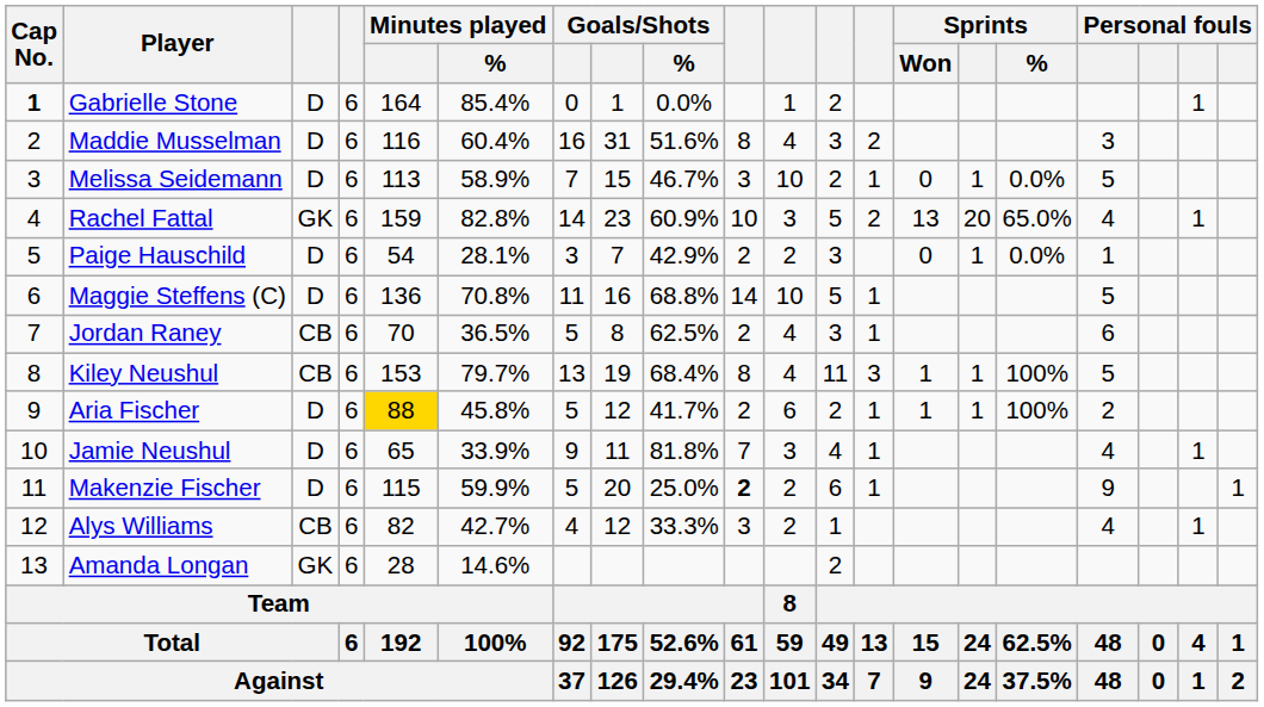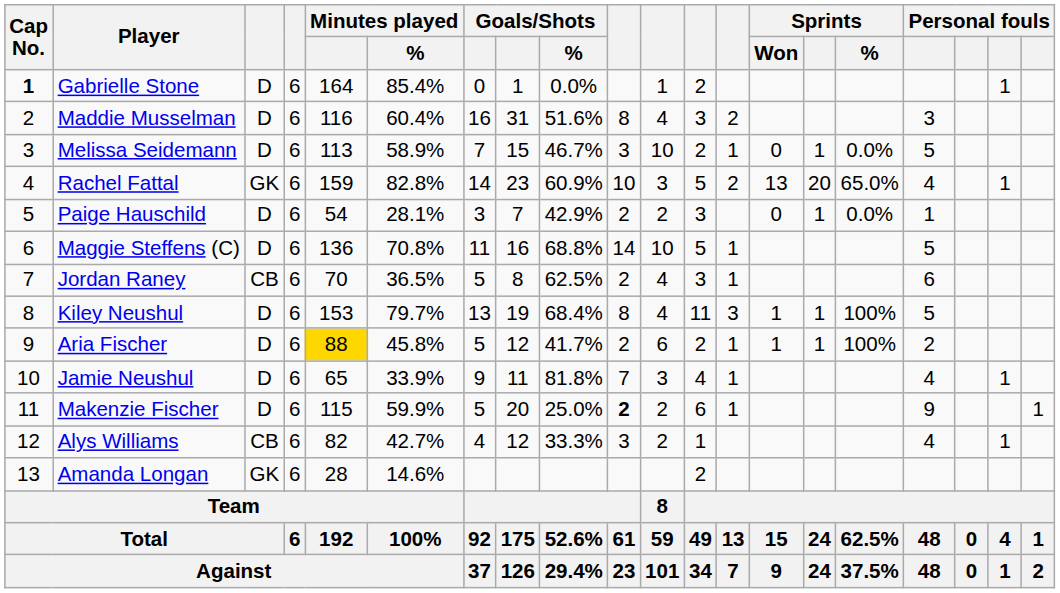 <table class="wikitable sortable" style="text-align: center; font-size: 85%; margin-left: 1em;">
 <tr>
 <th rowspan="2">Cap<br>No.</th>
 <th rowspan="2">Player</th>
 <th rowspan="2"></th>
 <th rowspan="2"></th>
 <th colspan="2">Minutes played</th>
 <th colspan="3">Goals/Shots</th>
 <th rowspan="2"></th>
 <th rowspan="2"></th>
 <th rowspan="2"></th>
 <th rowspan="2"></th>
 <th colspan="3">Sprints</th>
 <th colspan="4">Personal fouls</th>
 </tr>
 <tr>
 <th></th>
 <th>%</th>
 <th></th>
 <th></th>
 <th>%</th>
 <th>Won</th>
 <th></th>
 <th>%</th>
 <th></th>
 <th></th>
 <th></th>
 <th></th>
 </tr>
 <tr>
 <td><strong>1</strong></td>
 <td style="text-align: left;" data-sort-value="Stone, Gabrielle"><a href='#'>Gabrielle Stone</a></td>
 <td>D</td>
 <td>6</td>
 <td>164</td>
 <td>85.4%</td>
 <td>0</td>
 <td>1</td>
 <td>0.0%</td>
 <td></td>
 <td>1</td>
 <td>2</td>
 <td></td>
 <td></td>
 <td></td>
 <td></td>
 <td></td>
 <td></td>
 <td>1</td>
 <td></td>
 </tr>
 <tr>
 <td>2</td>
 <td style="text-align: left;" data-sort-value="Musselman, Maddie"><a href='#'>Maddie Musselman</a></td>
 <td>D</td>
 <td>6</td>
 <td>116</td>
 <td>60.4%</td>
 <td>16</td>
 <td>31</td>
 <td>51.6%</td>
 <td>8</td>
 <td>4</td>
 <td>3</td>
 <td>2</td>
 <td></td>
 <td></td>
 <td></td>
 <td>3</td>
 <td></td>
 <td></td>
 <td></td>
 </tr>
 <tr>
 <td>3</td>
 <td style="text-align: left;" data-sort-value="Seidemann, Melissa"><a href='#'>Melissa Seidemann</a></td>
 <td>D</td>
 <td>6</td>
 <td>113</td>
 <td>58.9%</td>
 <td>7</td>
 <td>15</td>
 <td>46.7%</td>
 <td>3</td>
 <td>10</td>
 <td>2</td>
 <td>1</td>
 <td>0</td>
 <td>1</td>
 <td>0.0%</td>
 <td>5</td>
 <td></td>
 <td></td>
 <td></td>
 </tr>
 <tr>
 <td>4</td>
 <td style="text-align: left;" data-sort-value="Fattal, Rachel"><a href='#'>Rachel Fattal</a></td>
 <td>GK</td>
 <td>6</td>
 <td>159</td>
 <td>82.8%</td>
 <td>14</td>
 <td>23</td>
 <td>60.9%</td>
 <td>10</td>
 <td>3</td>
 <td>5</td>
 <td>2</td>
 <td>13</td>
 <td>20</td>
 <td>65.0%</td>
 <td>4</td>
 <td></td>
 <td>1</td>
 <td></td>
 </tr>
 <tr>
 <td>5</td>
 <td style="text-align: left;" data-sort-value="Hauschild, Paige"><a href='#'>Paige Hauschild</a></td>
 <td>D</td>
 <td>6</td>
 <td>54</td>
 <td>28.1%</td>
 <td>3</td>
 <td>7</td>
 <td>42.9%</td>
 <td>2</td>
 <td>2</td>
 <td>3</td>
 <td></td>
 <td>0</td>
 <td>1</td>
 <td>0.0%</td>
 <td>1</td>
 <td></td>
 <td></td>
 <td></td>
 </tr>
 <tr>
 <td>6</td>
 <td style="text-align: left;" data-sort-value="Steffens, Maggie"><a href='#'>Maggie Steffens</a> (C)</td>
 <td>D</td>
 <td>6</td>
 <td>136</td>
 <td>70.8%</td>
 <td>11</td>
 <td>16</td>
 <td>68.8%</td>
 <td>14</td>
 <td>10</td>
 <td>5</td>
 <td>1</td>
 <td></td>
 <td></td>
 <td></td>
 <td>5</td>
 <td></td>
 <td></td>
 <td></td>
 </tr>
 <tr>
 <td>7</td>
 <td style="text-align: left;" data-sort-value="Raney, Jordan"><a href='#'>Jordan Raney</a></td>
 <td>CB</td>
 <td>6</td>
 <td>70</td>
 <td>36.5%</td>
 <td>5</td>
 <td>8</td>
 <td>62.5%</td>
 <td>2</td>
 <td>4</td>
 <td>3</td>
 <td>1</td>
 <td></td>
 <td></td>
 <td></td>
 <td>6</td>
 <td></td>
 <td></td>
 <td></td>
 </tr>
 <tr>
 <td>8</td>
 <td style="text-align: left;" data-sort-value="Neushul, Kiley"><a href='#'>Kiley Neushul</a></td>
-<td>CB</td>
+<td>D</td>
 <td>6</td>
 <td>153</td>
 <td>79.7%</td>
 <td>13</td>
 <td>19</td>
 <td>68.4%</td>
 <td>8</td>
 <td>4</td>
 <td>11</td>
 <td>3</td>
 <td>1</td>
 <td>1</td>
 <td>100%</td>
 <td>5</td>
 <td></td>
 <td></td>
 <td></td>
 </tr>
 <tr>
 <td>9</td>
 <td style="text-align: left;" data-sort-value="Fischer, Aria"><a href='#'>Aria Fischer</a></td>
 <td>D</td>
 <td>6</td>
 <td style="background: gold;">88</td>
 <td>45.8%</td>
 <td>5</td>
 <td>12</td>
 <td>41.7%</td>
 <td>2</td>
 <td>6</td>
 <td>2</td>
 <td>1</td>
 <td>1</td>
 <td>1</td>
 <td>100%</td>
 <td>2</td>
 <td></td>
 <td></td>
 <td></td>
 </tr>
 <tr>
 <td>10</td>
 <td style="text-align: left;" data-sort-value="Neushul, Jamie"><a href='#'>Jamie Neushul</a></td>
 <td>D</td>
 <td>6</td>
 <td>65</td>
 <td>33.9%</td>
 <td>9</td>
 <td>11</td>
 <td>81.8%</td>
 <td>7</td>
 <td>3</td>
 <td>4</td>
 <td>1</td>
 <td></td>
 <td></td>
 <td></td>
 <td>4</td>
 <td></td>
 <td>1</td>
 <td></td>
 </tr>
 <tr>
 <td>11</td>
 <td style="text-align: left;" data-sort-value="Fischer, Makenzie"><a href='#'>Makenzie Fischer</a></td>
 <td>D</td>
 <td>6</td>
 <td>115</td>
 <td>59.9%</td>
 <td>5</td>
 <td>20</td>
 <td>25.0%</td>
 <td><strong>2</strong></td>
 <td>2</td>
 <td>6</td>
 <td>1</td>
 <td></td>
 <td></td>
 <td></td>
 <td>9</td>
 <td></td>
 <td></td>
 <td>1</td>
 </tr>
 <tr>
 <td>12</td>
 <td style="text-align: left;" data-sort-value="Williams, Alys"><a href='#'>Alys Williams</a></td>
 <td>CB</td>
 <td>6</td>
 <td>82</td>
 <td>42.7%</td>
 <td>4</td>
 <td>12</td>
 <td>33.3%</td>
 <td>3</td>
 <td>2</td>
 <td>1</td>
 <td></td>
 <td></td>
 <td></td>
 <td></td>
 <td>4</td>
 <td></td>
 <td>1</td>
 <td></td>
 </tr>
 <tr>
 <td>13</td>
 <td style="text-align: left;" data-sort-value="Longan, Amanda"><a href='#'>Amanda Longan</a></td>
 <td>GK</td>
 <td>6</td>
 <td>28</td>
 <td>14.6%</td>
 <td></td>
 <td></td>
 <td></td>
 <td></td>
 <td></td>
 <td>2</td>
 <td></td>
 <td></td>
 <td></td>
 <td></td>
 <td></td>
 <td></td>
 <td></td>
 <td></td>
 </tr>
 <tr>
 <th colspan="6">Team</th>
 <th colspan="4"></th>
 <th>8</th>
 <th colspan="9"></th>
 </tr>
 <tr>
 <th colspan="3">Total</th>
 <th>6</th>
 <th>192</th>
 <th>100%</th>
 <th>92</th>
 <th>175</th>
 <th>52.6%</th>
 <th>61</th>
 <th>59</th>
 <th>49</th>
 <th>13</th>
 <th>15</th>
 <th>24</th>
 <th>62.5%</th>
 <th>48</th>
 <th>0</th>
 <th>4</th>
 <th>1</th>
 </tr>
 <tr>
 <th colspan="6">Against</th>
 <th>37</th>
 <th>126</th>
 <th>29.4%</th>
 <th>23</th>
 <th>101</th>
 <th>34</th>
 <th>7</th>
 <th>9</th>
 <th>24</th>
 <th>37.5%</th>
 <th>48</th>
 <th>0</th>
 <th>1</th>
 <th>2</th>
 </tr>
 </table>
